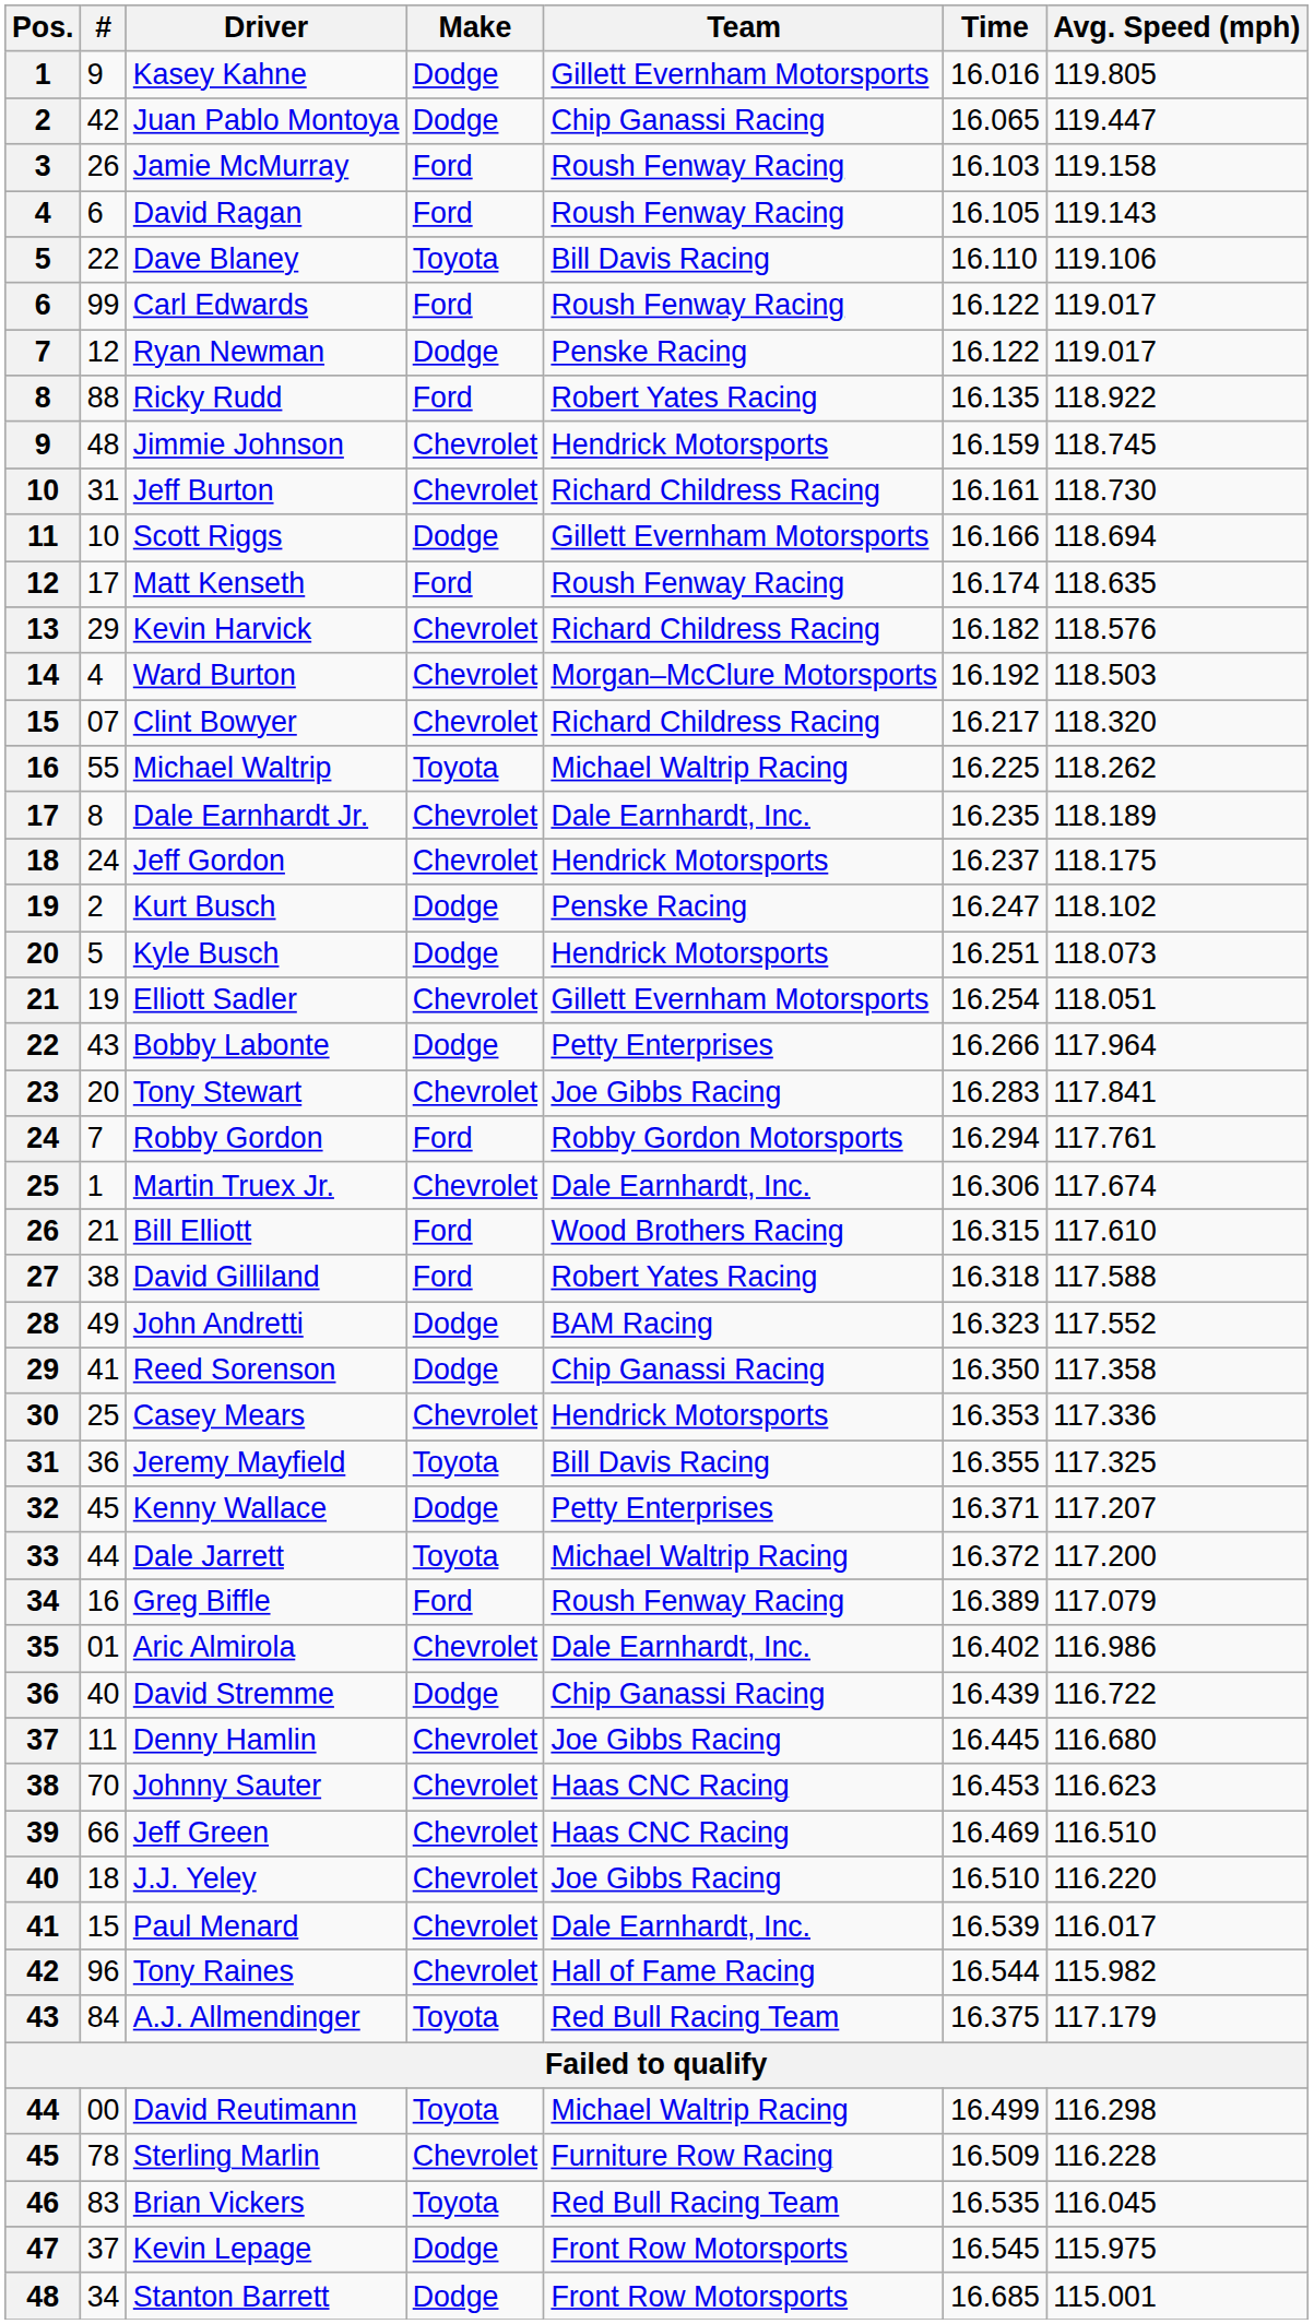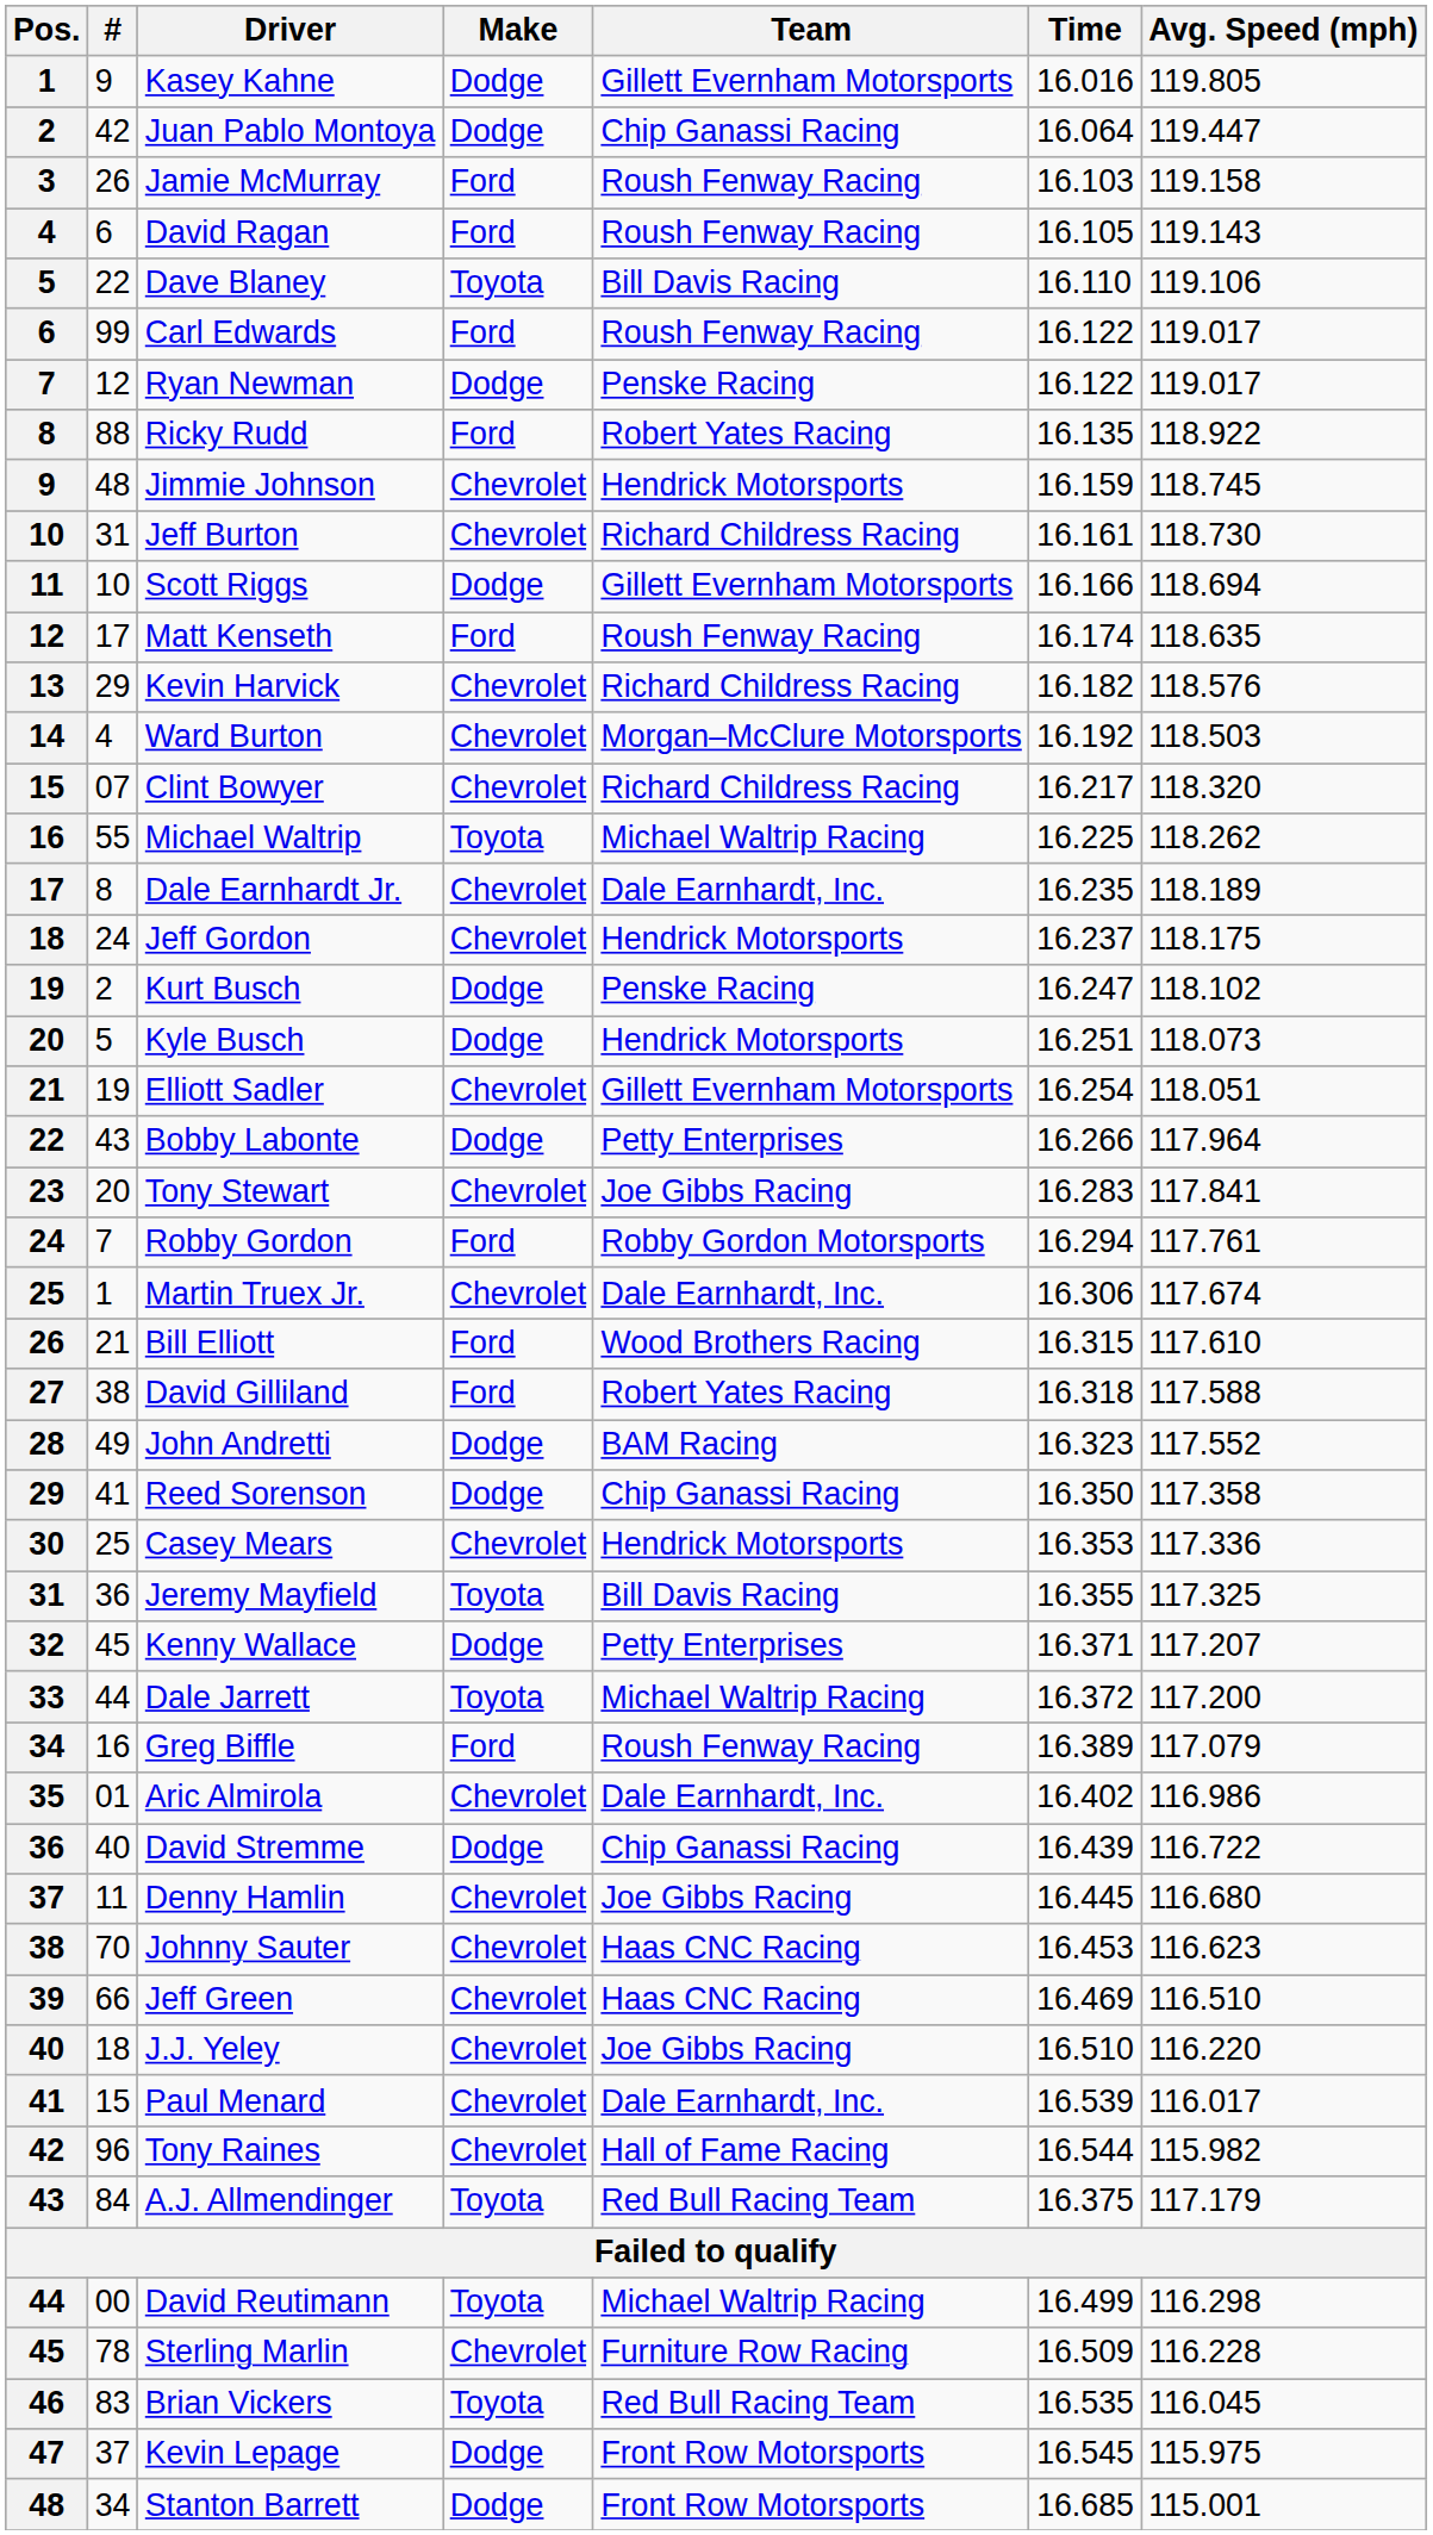 <table class="wikitable">
 <tr>
 <th>Pos.</th>
 <th>#</th>
 <th>Driver</th>
 <th>Make</th>
 <th>Team</th>
 <th>Time</th>
 <th>Avg. Speed (mph)</th>
 </tr>
 <tr>
 <th>1</th>
 <td>9</td>
 <td><a href='#'>Kasey Kahne</a></td>
 <td><a href='#'>Dodge</a></td>
 <td><a href='#'>Gillett Evernham Motorsports</a></td>
 <td>16.016</td>
 <td>119.805</td>
 </tr>
 <tr>
 <th>2</th>
 <td>42</td>
 <td><a href='#'>Juan Pablo Montoya</a></td>
 <td><a href='#'>Dodge</a></td>
 <td><a href='#'>Chip Ganassi Racing</a></td>
-<td>16.065</td>
+<td>16.064</td>
 <td>119.447</td>
 </tr>
 <tr>
 <th>3</th>
 <td>26</td>
 <td><a href='#'>Jamie McMurray</a></td>
 <td><a href='#'>Ford</a></td>
 <td><a href='#'>Roush Fenway Racing</a></td>
 <td>16.103</td>
 <td>119.158</td>
 </tr>
 <tr>
 <th>4</th>
 <td>6</td>
 <td><a href='#'>David Ragan</a></td>
 <td><a href='#'>Ford</a></td>
 <td><a href='#'>Roush Fenway Racing</a></td>
 <td>16.105</td>
 <td>119.143</td>
 </tr>
 <tr>
 <th>5</th>
 <td>22</td>
 <td><a href='#'>Dave Blaney</a></td>
 <td><a href='#'>Toyota</a></td>
 <td><a href='#'>Bill Davis Racing</a></td>
 <td>16.110</td>
 <td>119.106</td>
 </tr>
 <tr>
 <th>6</th>
 <td>99</td>
 <td><a href='#'>Carl Edwards</a></td>
 <td><a href='#'>Ford</a></td>
 <td><a href='#'>Roush Fenway Racing</a></td>
 <td>16.122</td>
 <td>119.017</td>
 </tr>
 <tr>
 <th>7</th>
 <td>12</td>
 <td><a href='#'>Ryan Newman</a></td>
 <td><a href='#'>Dodge</a></td>
 <td><a href='#'>Penske Racing</a></td>
 <td>16.122</td>
 <td>119.017</td>
 </tr>
 <tr>
 <th>8</th>
 <td>88</td>
 <td><a href='#'>Ricky Rudd</a></td>
 <td><a href='#'>Ford</a></td>
 <td><a href='#'>Robert Yates Racing</a></td>
 <td>16.135</td>
 <td>118.922</td>
 </tr>
 <tr>
 <th>9</th>
 <td>48</td>
 <td><a href='#'>Jimmie Johnson</a></td>
 <td><a href='#'>Chevrolet</a></td>
 <td><a href='#'>Hendrick Motorsports</a></td>
 <td>16.159</td>
 <td>118.745</td>
 </tr>
 <tr>
 <th>10</th>
 <td>31</td>
 <td><a href='#'>Jeff Burton</a></td>
 <td><a href='#'>Chevrolet</a></td>
 <td><a href='#'>Richard Childress Racing</a></td>
 <td>16.161</td>
 <td>118.730</td>
 </tr>
 <tr>
 <th>11</th>
 <td>10</td>
 <td><a href='#'>Scott Riggs</a></td>
 <td><a href='#'>Dodge</a></td>
 <td><a href='#'>Gillett Evernham Motorsports</a></td>
 <td>16.166</td>
 <td>118.694</td>
 </tr>
 <tr>
 <th>12</th>
 <td>17</td>
 <td><a href='#'>Matt Kenseth</a></td>
 <td><a href='#'>Ford</a></td>
 <td><a href='#'>Roush Fenway Racing</a></td>
 <td>16.174</td>
 <td>118.635</td>
 </tr>
 <tr>
 <th>13</th>
 <td>29</td>
 <td><a href='#'>Kevin Harvick</a></td>
 <td><a href='#'>Chevrolet</a></td>
 <td><a href='#'>Richard Childress Racing</a></td>
 <td>16.182</td>
 <td>118.576</td>
 </tr>
 <tr>
 <th>14</th>
 <td>4</td>
 <td><a href='#'>Ward Burton</a></td>
 <td><a href='#'>Chevrolet</a></td>
 <td><a href='#'>Morgan–McClure Motorsports</a></td>
 <td>16.192</td>
 <td>118.503</td>
 </tr>
 <tr>
 <th>15</th>
 <td>07</td>
 <td><a href='#'>Clint Bowyer</a></td>
 <td><a href='#'>Chevrolet</a></td>
 <td><a href='#'>Richard Childress Racing</a></td>
 <td>16.217</td>
 <td>118.320</td>
 </tr>
 <tr>
 <th>16</th>
 <td>55</td>
 <td><a href='#'>Michael Waltrip</a></td>
 <td><a href='#'>Toyota</a></td>
 <td><a href='#'>Michael Waltrip Racing</a></td>
 <td>16.225</td>
 <td>118.262</td>
 </tr>
 <tr>
 <th>17</th>
 <td>8</td>
 <td><a href='#'>Dale Earnhardt Jr.</a></td>
 <td><a href='#'>Chevrolet</a></td>
 <td><a href='#'>Dale Earnhardt, Inc.</a></td>
 <td>16.235</td>
 <td>118.189</td>
 </tr>
 <tr>
 <th>18</th>
 <td>24</td>
 <td><a href='#'>Jeff Gordon</a></td>
 <td><a href='#'>Chevrolet</a></td>
 <td><a href='#'>Hendrick Motorsports</a></td>
 <td>16.237</td>
 <td>118.175</td>
 </tr>
 <tr>
 <th>19</th>
 <td>2</td>
 <td><a href='#'>Kurt Busch</a></td>
 <td><a href='#'>Dodge</a></td>
 <td><a href='#'>Penske Racing</a></td>
 <td>16.247</td>
 <td>118.102</td>
 </tr>
 <tr>
 <th>20</th>
 <td>5</td>
 <td><a href='#'>Kyle Busch</a></td>
 <td><a href='#'>Dodge</a></td>
 <td><a href='#'>Hendrick Motorsports</a></td>
 <td>16.251</td>
 <td>118.073</td>
 </tr>
 <tr>
 <th>21</th>
 <td>19</td>
 <td><a href='#'>Elliott Sadler</a></td>
 <td><a href='#'>Chevrolet</a></td>
 <td><a href='#'>Gillett Evernham Motorsports</a></td>
 <td>16.254</td>
 <td>118.051</td>
 </tr>
 <tr>
 <th>22</th>
 <td>43</td>
 <td><a href='#'>Bobby Labonte</a></td>
 <td><a href='#'>Dodge</a></td>
 <td><a href='#'>Petty Enterprises</a></td>
 <td>16.266</td>
 <td>117.964</td>
 </tr>
 <tr>
 <th>23</th>
 <td>20</td>
 <td><a href='#'>Tony Stewart</a></td>
 <td><a href='#'>Chevrolet</a></td>
 <td><a href='#'>Joe Gibbs Racing</a></td>
 <td>16.283</td>
 <td>117.841</td>
 </tr>
 <tr>
 <th>24</th>
 <td>7</td>
 <td><a href='#'>Robby Gordon</a></td>
 <td><a href='#'>Ford</a></td>
 <td><a href='#'>Robby Gordon Motorsports</a></td>
 <td>16.294</td>
 <td>117.761</td>
 </tr>
 <tr>
 <th>25</th>
 <td>1</td>
 <td><a href='#'>Martin Truex Jr.</a></td>
 <td><a href='#'>Chevrolet</a></td>
 <td><a href='#'>Dale Earnhardt, Inc.</a></td>
 <td>16.306</td>
 <td>117.674</td>
 </tr>
 <tr>
 <th>26</th>
 <td>21</td>
 <td><a href='#'>Bill Elliott</a></td>
 <td><a href='#'>Ford</a></td>
 <td><a href='#'>Wood Brothers Racing</a></td>
 <td>16.315</td>
 <td>117.610</td>
 </tr>
 <tr>
 <th>27</th>
 <td>38</td>
 <td><a href='#'>David Gilliland</a></td>
 <td><a href='#'>Ford</a></td>
 <td><a href='#'>Robert Yates Racing</a></td>
 <td>16.318</td>
 <td>117.588</td>
 </tr>
 <tr>
 <th>28</th>
 <td>49</td>
 <td><a href='#'>John Andretti</a></td>
 <td><a href='#'>Dodge</a></td>
 <td><a href='#'>BAM Racing</a></td>
 <td>16.323</td>
 <td>117.552</td>
 </tr>
 <tr>
 <th>29</th>
 <td>41</td>
 <td><a href='#'>Reed Sorenson</a></td>
 <td><a href='#'>Dodge</a></td>
 <td><a href='#'>Chip Ganassi Racing</a></td>
 <td>16.350</td>
 <td>117.358</td>
 </tr>
 <tr>
 <th>30</th>
 <td>25</td>
 <td><a href='#'>Casey Mears</a></td>
 <td><a href='#'>Chevrolet</a></td>
 <td><a href='#'>Hendrick Motorsports</a></td>
 <td>16.353</td>
 <td>117.336</td>
 </tr>
 <tr>
 <th>31</th>
 <td>36</td>
 <td><a href='#'>Jeremy Mayfield</a></td>
 <td><a href='#'>Toyota</a></td>
 <td><a href='#'>Bill Davis Racing</a></td>
 <td>16.355</td>
 <td>117.325</td>
 </tr>
 <tr>
 <th>32</th>
 <td>45</td>
 <td><a href='#'>Kenny Wallace</a></td>
 <td><a href='#'>Dodge</a></td>
 <td><a href='#'>Petty Enterprises</a></td>
 <td>16.371</td>
 <td>117.207</td>
 </tr>
 <tr>
 <th>33</th>
 <td>44</td>
 <td><a href='#'>Dale Jarrett</a></td>
 <td><a href='#'>Toyota</a></td>
 <td><a href='#'>Michael Waltrip Racing</a></td>
 <td>16.372</td>
 <td>117.200</td>
 </tr>
 <tr>
 <th>34</th>
 <td>16</td>
 <td><a href='#'>Greg Biffle</a></td>
 <td><a href='#'>Ford</a></td>
 <td><a href='#'>Roush Fenway Racing</a></td>
 <td>16.389</td>
 <td>117.079</td>
 </tr>
 <tr>
 <th>35</th>
 <td>01</td>
 <td><a href='#'>Aric Almirola</a></td>
 <td><a href='#'>Chevrolet</a></td>
 <td><a href='#'>Dale Earnhardt, Inc.</a></td>
 <td>16.402</td>
 <td>116.986</td>
 </tr>
 <tr>
 <th>36</th>
 <td>40</td>
 <td><a href='#'>David Stremme</a></td>
 <td><a href='#'>Dodge</a></td>
 <td><a href='#'>Chip Ganassi Racing</a></td>
 <td>16.439</td>
 <td>116.722</td>
 </tr>
 <tr>
 <th>37</th>
 <td>11</td>
 <td><a href='#'>Denny Hamlin</a></td>
 <td><a href='#'>Chevrolet</a></td>
 <td><a href='#'>Joe Gibbs Racing</a></td>
 <td>16.445</td>
 <td>116.680</td>
 </tr>
 <tr>
 <th>38</th>
 <td>70</td>
 <td><a href='#'>Johnny Sauter</a></td>
 <td><a href='#'>Chevrolet</a></td>
 <td><a href='#'>Haas CNC Racing</a></td>
 <td>16.453</td>
 <td>116.623</td>
 </tr>
 <tr>
 <th>39</th>
 <td>66</td>
 <td><a href='#'>Jeff Green</a></td>
 <td><a href='#'>Chevrolet</a></td>
 <td><a href='#'>Haas CNC Racing</a></td>
 <td>16.469</td>
 <td>116.510</td>
 </tr>
 <tr>
 <th>40</th>
 <td>18</td>
 <td><a href='#'>J.J. Yeley</a></td>
 <td><a href='#'>Chevrolet</a></td>
 <td><a href='#'>Joe Gibbs Racing</a></td>
 <td>16.510</td>
 <td>116.220</td>
 </tr>
 <tr>
 <th>41</th>
 <td>15</td>
 <td><a href='#'>Paul Menard</a></td>
 <td><a href='#'>Chevrolet</a></td>
 <td><a href='#'>Dale Earnhardt, Inc.</a></td>
 <td>16.539</td>
 <td>116.017</td>
 </tr>
 <tr>
 <th>42</th>
 <td>96</td>
 <td><a href='#'>Tony Raines</a></td>
 <td><a href='#'>Chevrolet</a></td>
 <td><a href='#'>Hall of Fame Racing</a></td>
 <td>16.544</td>
 <td>115.982</td>
 </tr>
 <tr>
 <th>43</th>
 <td>84</td>
 <td><a href='#'>A.J. Allmendinger</a></td>
 <td><a href='#'>Toyota</a></td>
 <td><a href='#'>Red Bull Racing Team</a></td>
 <td>16.375</td>
 <td>117.179</td>
 </tr>
 <tr>
 <th colspan="7">Failed to qualify</th>
 </tr>
 <tr>
 <th>44</th>
 <td>00</td>
 <td><a href='#'>David Reutimann</a></td>
 <td><a href='#'>Toyota</a></td>
 <td><a href='#'>Michael Waltrip Racing</a></td>
 <td>16.499</td>
 <td>116.298</td>
 </tr>
 <tr>
 <th>45</th>
 <td>78</td>
 <td><a href='#'>Sterling Marlin</a></td>
 <td><a href='#'>Chevrolet</a></td>
 <td><a href='#'>Furniture Row Racing</a></td>
 <td>16.509</td>
 <td>116.228</td>
 </tr>
 <tr>
 <th>46</th>
 <td>83</td>
 <td><a href='#'>Brian Vickers</a></td>
 <td><a href='#'>Toyota</a></td>
 <td><a href='#'>Red Bull Racing Team</a></td>
 <td>16.535</td>
 <td>116.045</td>
 </tr>
 <tr>
 <th>47</th>
 <td>37</td>
 <td><a href='#'>Kevin Lepage</a></td>
 <td><a href='#'>Dodge</a></td>
 <td><a href='#'>Front Row Motorsports</a></td>
 <td>16.545</td>
 <td>115.975</td>
 </tr>
 <tr>
 <th>48</th>
 <td>34</td>
 <td><a href='#'>Stanton Barrett</a></td>
 <td><a href='#'>Dodge</a></td>
 <td><a href='#'>Front Row Motorsports</a></td>
 <td>16.685</td>
 <td>115.001</td>
 </tr>
 </table>
